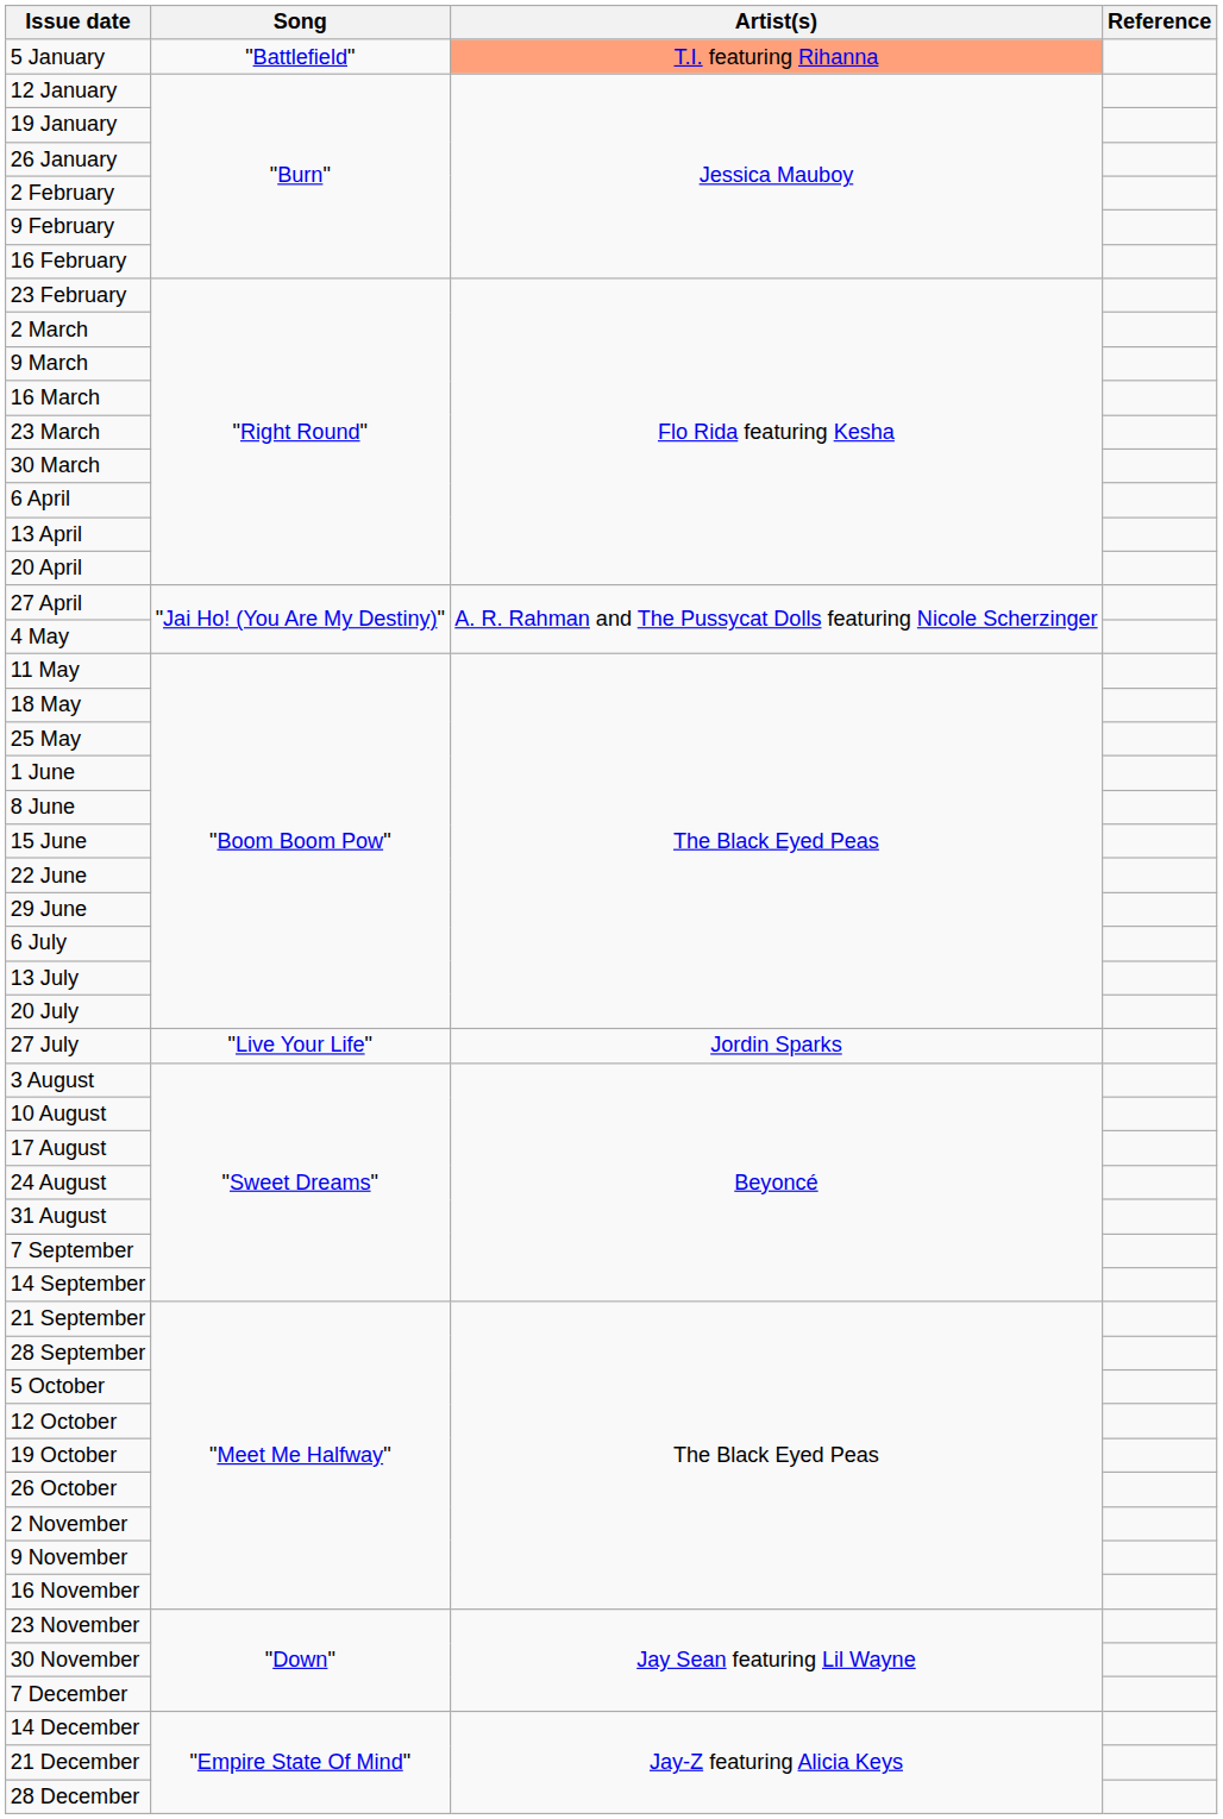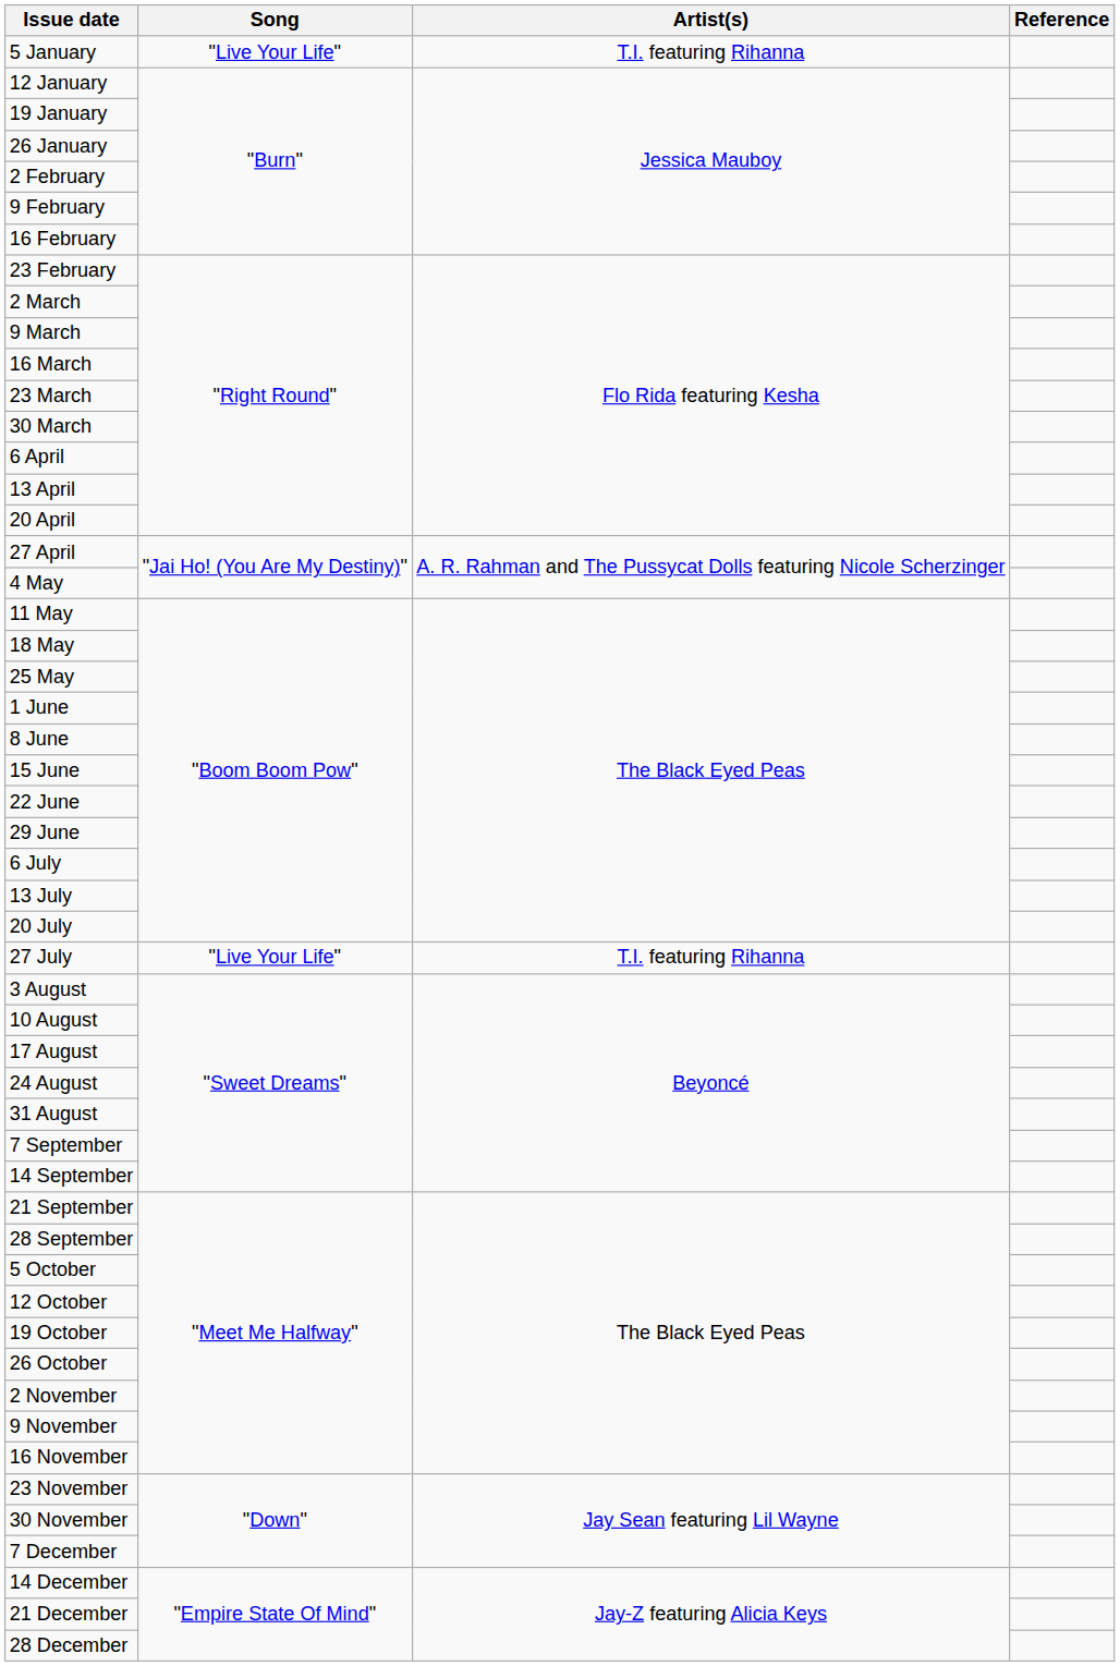 <table class="wikitable">
 <tr>
 <th>Issue date</th>
 <th>Song</th>
 <th>Artist(s)</th>
 <th>Reference</th>
 </tr>
 <tr>
 <td align="left">5 January</td>
-<td align="center">"<a href='#'>Battlefield</a>"</td>
-<td align="center" style="background: lightsalmon;"><a href='#'>T.I.</a> featuring <a href='#'>Rihanna</a></td>
+<td align="center">"<a href='#'>Live Your Life</a>"</td>
+<td align="center"><a href='#'>T.I.</a> featuring <a href='#'>Rihanna</a></td>
 <td align="center"></td>
 </tr>
 <tr>
 <td align="left">12 January</td>
 <td align="center" rowspan="6">"<a href='#'>Burn</a>"</td>
 <td align="center" rowspan="6"><a href='#'>Jessica Mauboy</a></td>
 <td align="center"></td>
 </tr>
 <tr>
 <td align="left">19 January</td>
 <td align="center"></td>
 </tr>
 <tr>
 <td align="left">26 January</td>
 <td align="center"></td>
 </tr>
 <tr>
 <td align="left">2 February</td>
 <td align="center"></td>
 </tr>
 <tr>
 <td align="left">9 February</td>
 <td align="center"></td>
 </tr>
 <tr>
 <td align="left">16 February</td>
 <td align="center"></td>
 </tr>
 <tr>
 <td align="left">23 February</td>
 <td align="center" rowspan="9">"<a href='#'>Right Round</a>"</td>
 <td align="center" rowspan="9"><a href='#'>Flo Rida</a> featuring <a href='#'>Kesha</a></td>
 <td align="center"></td>
 </tr>
 <tr>
 <td align="left">2 March</td>
 <td align="center"></td>
 </tr>
 <tr>
 <td align="left">9 March</td>
 <td align="center"></td>
 </tr>
 <tr>
 <td align="left">16 March</td>
 <td align="center"></td>
 </tr>
 <tr>
 <td align="left">23 March</td>
 <td align="center"></td>
 </tr>
 <tr>
 <td align="left">30 March</td>
 <td align="center"></td>
 </tr>
 <tr>
 <td align="left">6 April</td>
 <td align="center"></td>
 </tr>
 <tr>
 <td align="left">13 April</td>
 <td align="center"></td>
 </tr>
 <tr>
 <td align="left">20 April</td>
 <td align="center"></td>
 </tr>
 <tr>
 <td align="left">27 April</td>
 <td align="center" rowspan="2">"<a href='#'>Jai Ho! (You Are My Destiny)</a>"</td>
 <td align="center" rowspan="2"><a href='#'>A. R. Rahman</a> and <a href='#'>The Pussycat Dolls</a> featuring <a href='#'>Nicole Scherzinger</a></td>
 <td align="center"></td>
 </tr>
 <tr>
 <td align="left">4 May</td>
 <td align="center"></td>
 </tr>
 <tr>
 <td align="left">11 May</td>
 <td align="center" rowspan="11">"<a href='#'>Boom Boom Pow</a>"</td>
 <td align="center" rowspan="11"><a href='#'>The Black Eyed Peas</a></td>
 <td align="center"></td>
 </tr>
 <tr>
 <td align="left">18 May</td>
 <td align="center"></td>
 </tr>
 <tr>
 <td align="left">25 May</td>
 <td align="center"></td>
 </tr>
 <tr>
 <td align="left">1 June</td>
 <td align="center"></td>
 </tr>
 <tr>
 <td align="left">8 June</td>
 <td align="center"></td>
 </tr>
 <tr>
 <td align="left">15 June</td>
 <td align="center"></td>
 </tr>
 <tr>
 <td align="left">22 June</td>
 <td align="center"></td>
 </tr>
 <tr>
 <td align="left">29 June</td>
 <td align="center"></td>
 </tr>
 <tr>
 <td align="left">6 July</td>
 <td align="center"></td>
 </tr>
 <tr>
 <td align="left">13 July</td>
 <td align="center"></td>
 </tr>
 <tr>
 <td align="left">20 July</td>
 <td align="center"></td>
 </tr>
 <tr>
 <td align="left">27 July</td>
 <td align="center">"<a href='#'>Live Your Life</a>"</td>
-<td align="center"><a href='#'>Jordin Sparks</a></td>
+<td align="center"><a href='#'>T.I.</a> featuring <a href='#'>Rihanna</a></td>
 <td align="center"></td>
 </tr>
 <tr>
 <td align="left">3 August</td>
 <td align="center" rowspan="7">"<a href='#'>Sweet Dreams</a>"</td>
 <td align="center" rowspan="7"><a href='#'>Beyoncé</a></td>
 <td align="center"></td>
 </tr>
 <tr>
 <td align="left">10 August</td>
 <td align="center"></td>
 </tr>
 <tr>
 <td align="left">17 August</td>
 <td align="center"></td>
 </tr>
 <tr>
 <td align="left">24 August</td>
 <td align="center"></td>
 </tr>
 <tr>
 <td align="left">31 August</td>
 <td align="center"></td>
 </tr>
 <tr>
 <td align="left">7 September</td>
 <td align="center"></td>
 </tr>
 <tr>
 <td align="left">14 September</td>
 <td align="center"></td>
 </tr>
 <tr>
 <td align="left">21 September</td>
 <td align="center" rowspan="9">"<a href='#'>Meet Me Halfway</a>"</td>
 <td align="center" rowspan="9">The Black Eyed Peas</td>
 <td align="center"></td>
 </tr>
 <tr>
 <td align="left">28 September</td>
 <td align="center"></td>
 </tr>
 <tr>
 <td align="left">5 October</td>
 <td align="center"></td>
 </tr>
 <tr>
 <td align="left">12 October</td>
 <td align="center"></td>
 </tr>
 <tr>
 <td align="left">19 October</td>
 <td align="center"></td>
 </tr>
 <tr>
 <td align="left">26 October</td>
 <td align="center"></td>
 </tr>
 <tr>
 <td align="left">2 November</td>
 <td align="center"></td>
 </tr>
 <tr>
 <td align="left">9 November</td>
 <td align="center"></td>
 </tr>
 <tr>
 <td align="left">16 November</td>
 <td align="center"></td>
 </tr>
 <tr>
 <td align="left">23 November</td>
 <td align="center" rowspan="3">"<a href='#'>Down</a>"</td>
 <td align="center" rowspan="3"><a href='#'>Jay Sean</a> featuring <a href='#'>Lil Wayne</a></td>
 <td align="center"></td>
 </tr>
 <tr>
 <td align="left">30 November</td>
 <td align="center"></td>
 </tr>
 <tr>
 <td align="left">7 December</td>
 <td align="center"></td>
 </tr>
 <tr>
 <td align="left">14 December</td>
 <td align="center" rowspan="3">"<a href='#'>Empire State Of Mind</a>"</td>
 <td align="center" rowspan="3"><a href='#'>Jay-Z</a> featuring <a href='#'>Alicia Keys</a></td>
 <td align="center"></td>
 </tr>
 <tr>
 <td align="left">21 December</td>
 <td align="center"></td>
 </tr>
 <tr>
 <td align="left">28 December</td>
 <td align="center"></td>
 </tr>
 </table>
